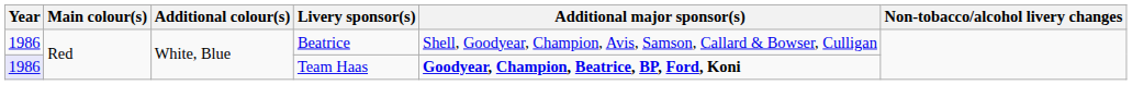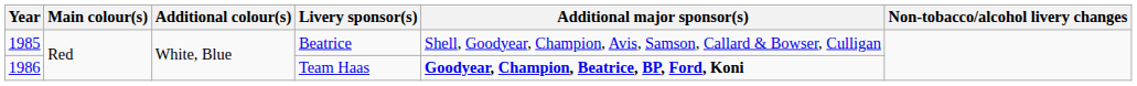 <table class="wikitable">
 <tr>
 <th>Year</th>
 <th>Main colour(s)</th>
 <th>Additional colour(s)</th>
 <th>Livery sponsor(s)</th>
 <th>Additional major sponsor(s)</th>
 <th>Non-tobacco/alcohol livery changes</th>
 </tr>
 <tr>
-<td><a href='#'>1986</a></td>
+<td><a href='#'>1985</a></td>
 <td rowspan=2>Red</td>
 <td rowspan=2>White, Blue</td>
 <td><a href='#'>Beatrice</a></td>
 <td><a href='#'>Shell</a>, <a href='#'>Goodyear</a>, <a href='#'>Champion</a>, <a href='#'>Avis</a>, <a href='#'>Samson</a>, <a href='#'>Callard & Bowser</a>, <a href='#'>Culligan</a></td>
 <td rowspan=2></td>
 </tr>
 <tr>
-<td style="background: lavender;"><a href='#'>1986</a></td>
+<td><a href='#'>1986</a></td>
 <td><a href='#'>Team Haas</a></td>
 <td><strong><a href='#'>Goodyear</a>, <a href='#'>Champion</a>, <a href='#'>Beatrice</a>, <a href='#'>BP</a>, <a href='#'>Ford</a>, Koni</strong></td>
 </tr>
 </table>
